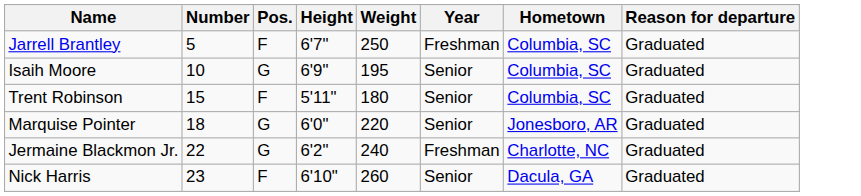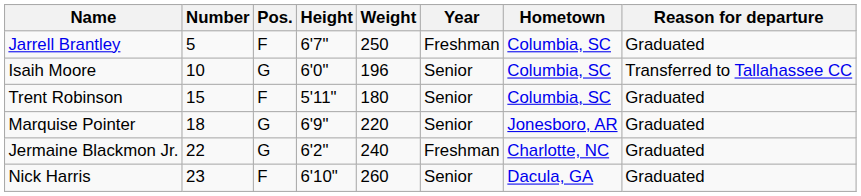 <table class="wikitable sortable" border="1">
 <tr>
 <th>Name</th>
 <th>Number</th>
 <th>Pos.</th>
 <th>Height</th>
 <th>Weight</th>
 <th>Year</th>
 <th>Hometown</th>
 <th class="unsortable">Reason for departure</th>
 </tr>
 <tr>
 <td><a href='#'>Jarrell Brantley</a></td>
 <td>5</td>
 <td>F</td>
 <td>6'7"</td>
 <td>250</td>
 <td>Freshman</td>
 <td><a href='#'>Columbia, SC</a></td>
 <td>Graduated</td>
 </tr>
 <tr>
 <td>Isaih Moore</td>
 <td>10</td>
 <td>G</td>
-<td>6'9"</td>
-<td>195</td>
+<td>6'0"</td>
+<td>196</td>
 <td>Senior</td>
 <td><a href='#'>Columbia, SC</a></td>
-<td>Graduated</td>
+<td>Transferred to <a href='#'>Tallahassee CC</a></td>
 </tr>
 <tr>
 <td>Trent Robinson</td>
 <td>15</td>
 <td>F</td>
 <td>5'11"</td>
 <td>180</td>
 <td>Senior</td>
 <td><a href='#'>Columbia, SC</a></td>
 <td>Graduated</td>
 </tr>
 <tr>
 <td>Marquise Pointer</td>
 <td>18</td>
 <td>G</td>
-<td>6'0"</td>
+<td>6'9"</td>
 <td>220</td>
 <td>Senior</td>
 <td><a href='#'>Jonesboro, AR</a></td>
 <td>Graduated</td>
 </tr>
 <tr>
 <td>Jermaine Blackmon Jr.</td>
 <td>22</td>
 <td>G</td>
 <td>6'2"</td>
 <td>240</td>
 <td>Freshman</td>
 <td><a href='#'>Charlotte, NC</a></td>
 <td>Graduated</td>
 </tr>
 <tr>
 <td>Nick Harris</td>
 <td>23</td>
 <td>F</td>
 <td>6'10"</td>
 <td>260</td>
 <td>Senior</td>
 <td><a href='#'>Dacula, GA</a></td>
 <td>Graduated</td>
 </tr>
 </table>
